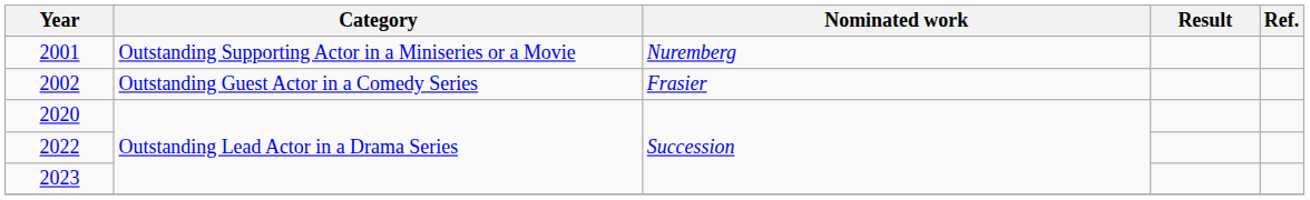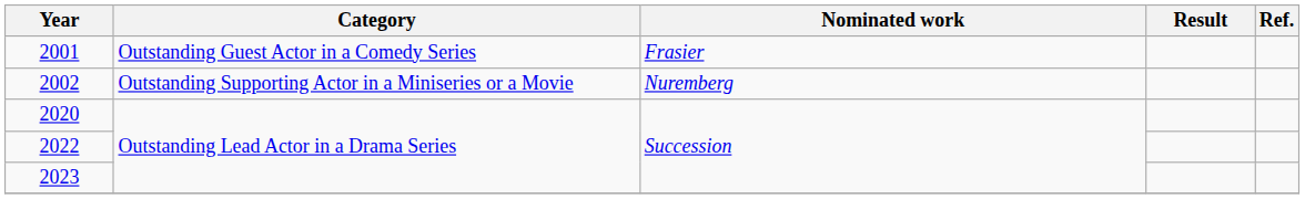 <table class=wikitable>
 <tr>
 <th scope="col" style="width:5em;">Year</th>
 <th scope="col" style="width:26em;">Category</th>
 <th scope="col" style="width:25em;">Nominated work</th>
 <th scope="col" style="width:5em;">Result</th>
 <th>Ref.</th>
 </tr>
 <tr>
 <td style="text-align:center;"><a href='#'>2001</a></td>
-<td><a href='#'>Outstanding Supporting Actor in a Miniseries or a Movie</a></td>
-<td><em><a href='#'>Nuremberg</a></em></td>
+<td><a href='#'>Outstanding Guest Actor in a Comedy Series</a></td>
+<td><em><a href='#'>Frasier</a></em></td>
 <td></td>
 <td></td>
 </tr>
 <tr>
 <td style="text-align:center;"><a href='#'>2002</a></td>
-<td><a href='#'>Outstanding Guest Actor in a Comedy Series</a></td>
-<td><em><a href='#'>Frasier</a></em></td>
+<td><a href='#'>Outstanding Supporting Actor in a Miniseries or a Movie</a></td>
+<td><em><a href='#'>Nuremberg</a></em></td>
 <td></td>
 <td></td>
 </tr>
 <tr>
 <td style="text-align:center;"><a href='#'>2020</a></td>
 <td rowspan="3"><a href='#'>Outstanding Lead Actor in a Drama Series</a></td>
 <td rowspan="3"><em><a href='#'>Succession</a></em></td>
 <td></td>
 <td></td>
 </tr>
 <tr>
 <td style="text-align:center;"><a href='#'>2022</a></td>
 <td></td>
 <td></td>
 </tr>
 <tr>
 <td style="text-align:center;"><a href='#'>2023</a></td>
 <td></td>
 <td></td>
 </tr>
 <tr>
 </tr>
 </table>
